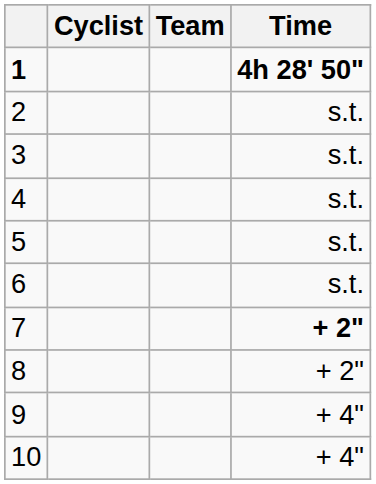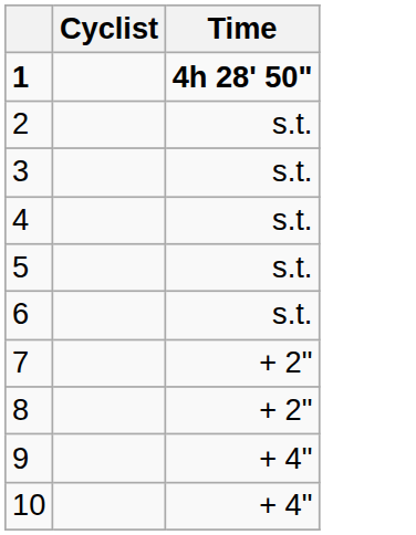 <table class="wikitable">
 <tr>
 <th></th>
 <th>Cyclist</th>
-<th>Team</th>
 <th>Time</th>
 </tr>
 <tr>
 <td><strong>1</strong></td>
 <td></td>
-<td><strong></strong></td>
 <td align="right"><strong>4h 28' 50"</strong></td>
 </tr>
 <tr>
 <td>2</td>
-<td></td>
 <td></td>
 <td align="right">s.t.</td>
 </tr>
 <tr>
 <td>3</td>
 <td></td>
-<td></td>
 <td align="right">s.t.</td>
 </tr>
 <tr>
 <td>4</td>
-<td></td>
 <td></td>
 <td align="right">s.t.</td>
 </tr>
 <tr>
 <td>5</td>
 <td></td>
-<td></td>
 <td align="right">s.t.</td>
 </tr>
 <tr>
 <td>6</td>
-<td></td>
 <td></td>
 <td align="right">s.t.</td>
 </tr>
 <tr>
 <td>7</td>
 <td></td>
-<td></td>
-<td align="right"><strong>+ 2"</strong></td>
+<td align="right">+ 2"</td>
 </tr>
 <tr>
 <td>8</td>
-<td></td>
 <td></td>
 <td align="right">+ 2"</td>
 </tr>
 <tr>
 <td>9</td>
 <td></td>
-<td></td>
 <td align="right">+ 4"</td>
 </tr>
 <tr>
 <td>10</td>
 <td></td>
-<td></td>
 <td align="right">+ 4"</td>
 </tr>
 </table>
